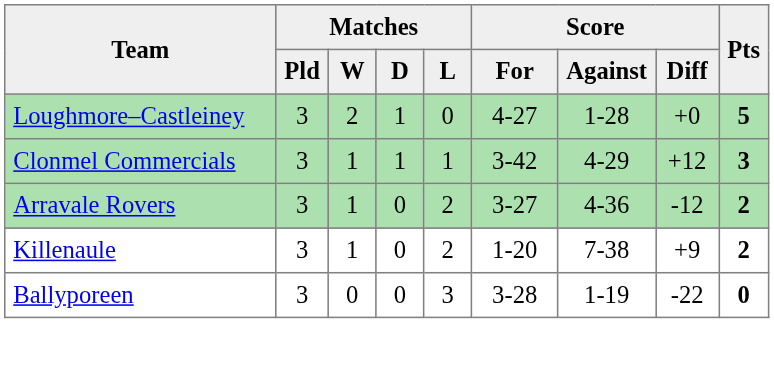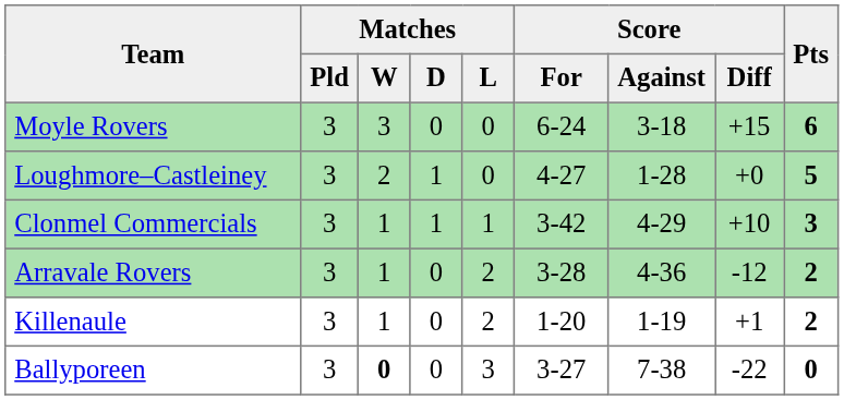 <table style=border-collapse:collapse border=1 cellspacing=0 cellpadding=5>
 <tr align=center bgcolor=#efefef>
 <th rowspan=2 width=165>Team</th>
 <th colspan=4>Matches</th>
 <th colspan=3>Score</th>
 <th rowspan=2width=20>Pts</th>
 </tr>
 <tr align=center bgcolor=#efefef>
 <th width=20>Pld</th>
 <th width=20>W</th>
 <th width=20>D</th>
 <th width=20>L</th>
 <th width=45>For</th>
 <th width=45>Against</th>
 <th width=30>Diff</th>
+</tr>
+<tr align=center style="background:#ACE1AF;">
+<td style="text-align:left;"> <a href='#'>Moyle Rovers</a></td>
+<td>3</td>
+<td>3</td>
+<td>0</td>
+<td>0</td>
+<td>6-24</td>
+<td>3-18</td>
+<td>+15</td>
+<td><strong>6</strong></td>
 </tr>
 <tr align=center style="background:#ACE1AF;">
 <td style="text-align:left;"> <a href='#'>Loughmore–Castleiney</a></td>
 <td>3</td>
 <td>2</td>
 <td>1</td>
 <td>0</td>
 <td>4-27</td>
 <td>1-28</td>
 <td>+0</td>
 <td><strong>5</strong></td>
 </tr>
 <tr align=center style="background:#ACE1AF;">
 <td style="text-align:left;"> <a href='#'>Clonmel Commercials</a></td>
 <td>3</td>
 <td>1</td>
 <td>1</td>
 <td>1</td>
 <td>3-42</td>
 <td>4-29</td>
-<td>+12</td>
+<td>+10</td>
 <td><strong>3</strong></td>
 </tr>
 <tr align=center style="background:#ACE1AF;">
 <td style="text-align:left;"> <a href='#'>Arravale Rovers</a></td>
 <td>3</td>
 <td>1</td>
 <td>0</td>
 <td>2</td>
-<td>3-27</td>
+<td>3-28</td>
 <td>4-36</td>
 <td>-12</td>
 <td><strong>2</strong></td>
 </tr>
 <tr align=center>
 <td style="text-align:left;"> <a href='#'>Killenaule</a></td>
 <td>3</td>
 <td>1</td>
 <td>0</td>
 <td>2</td>
 <td>1-20</td>
-<td>7-38</td>
-<td>+9</td>
+<td>1-19</td>
+<td>+1</td>
 <td><strong>2</strong></td>
 </tr>
 <tr align=center>
 <td style="text-align:left;"> <a href='#'>Ballyporeen</a></td>
 <td>3</td>
-<td>0</td>
+<td><strong>0</strong></td>
 <td>0</td>
 <td>3</td>
-<td>3-28</td>
-<td>1-19</td>
+<td>3-27</td>
+<td>7-38</td>
 <td>-22</td>
 <td><strong>0</strong></td>
 </tr>
 </table>
